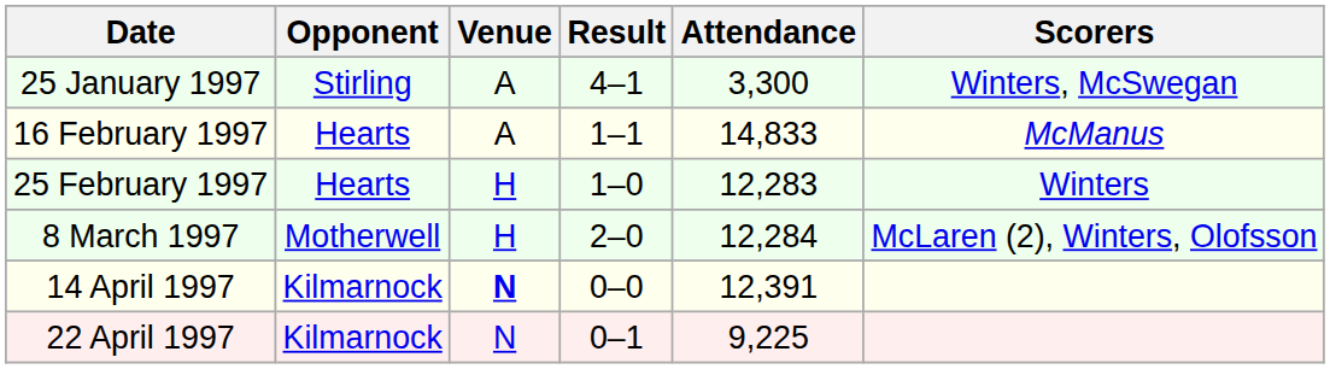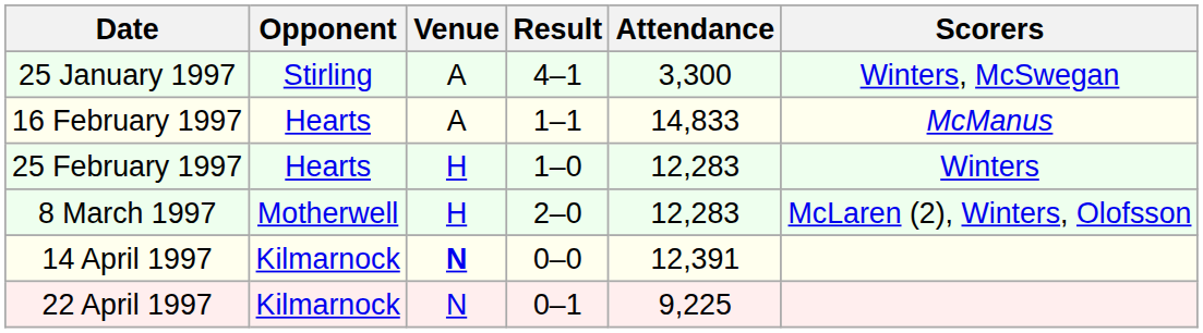 <table class="wikitable sortable" style="font-size:95%; text-align:center">
 <tr>
 <th>Date</th>
 <th>Opponent</th>
 <th>Venue</th>
 <th>Result</th>
 <th>Attendance</th>
 <th>Scorers</th>
 </tr>
 <tr style="background:#efe;">
 <td>25 January 1997</td>
 <td><a href='#'>Stirling</a></td>
 <td>A</td>
 <td>4–1</td>
 <td>3,300</td>
 <td><a href='#'>Winters</a>, <a href='#'>McSwegan</a></td>
 </tr>
 <tr style="background:#ffe;">
 <td>16 February 1997</td>
 <td><a href='#'>Hearts</a></td>
 <td>A</td>
 <td>1–1</td>
 <td>14,833</td>
 <td><em><a href='#'>McManus</a></em></td>
 </tr>
 <tr style="background:#efe;">
 <td>25 February 1997</td>
 <td><a href='#'>Hearts</a></td>
 <td><a href='#'>H</a></td>
 <td>1–0</td>
 <td>12,283</td>
 <td><a href='#'>Winters</a></td>
 </tr>
 <tr style="background:#efe;">
 <td>8 March 1997</td>
 <td><a href='#'>Motherwell</a></td>
 <td><a href='#'>H</a></td>
 <td>2–0</td>
-<td>12,284</td>
+<td>12,283</td>
 <td><a href='#'>McLaren</a> (2), <a href='#'>Winters</a>, <a href='#'>Olofsson</a></td>
 </tr>
 <tr style="background:#ffe;">
 <td>14 April 1997</td>
 <td><a href='#'>Kilmarnock</a></td>
 <td><strong><a href='#'>N</a></strong></td>
 <td>0–0</td>
 <td>12,391</td>
 <td></td>
 </tr>
 <tr style="background:#fee;">
 <td>22 April 1997</td>
 <td><a href='#'>Kilmarnock</a></td>
 <td><a href='#'>N</a></td>
 <td>0–1</td>
 <td>9,225</td>
 <td></td>
 </tr>
 </table>
